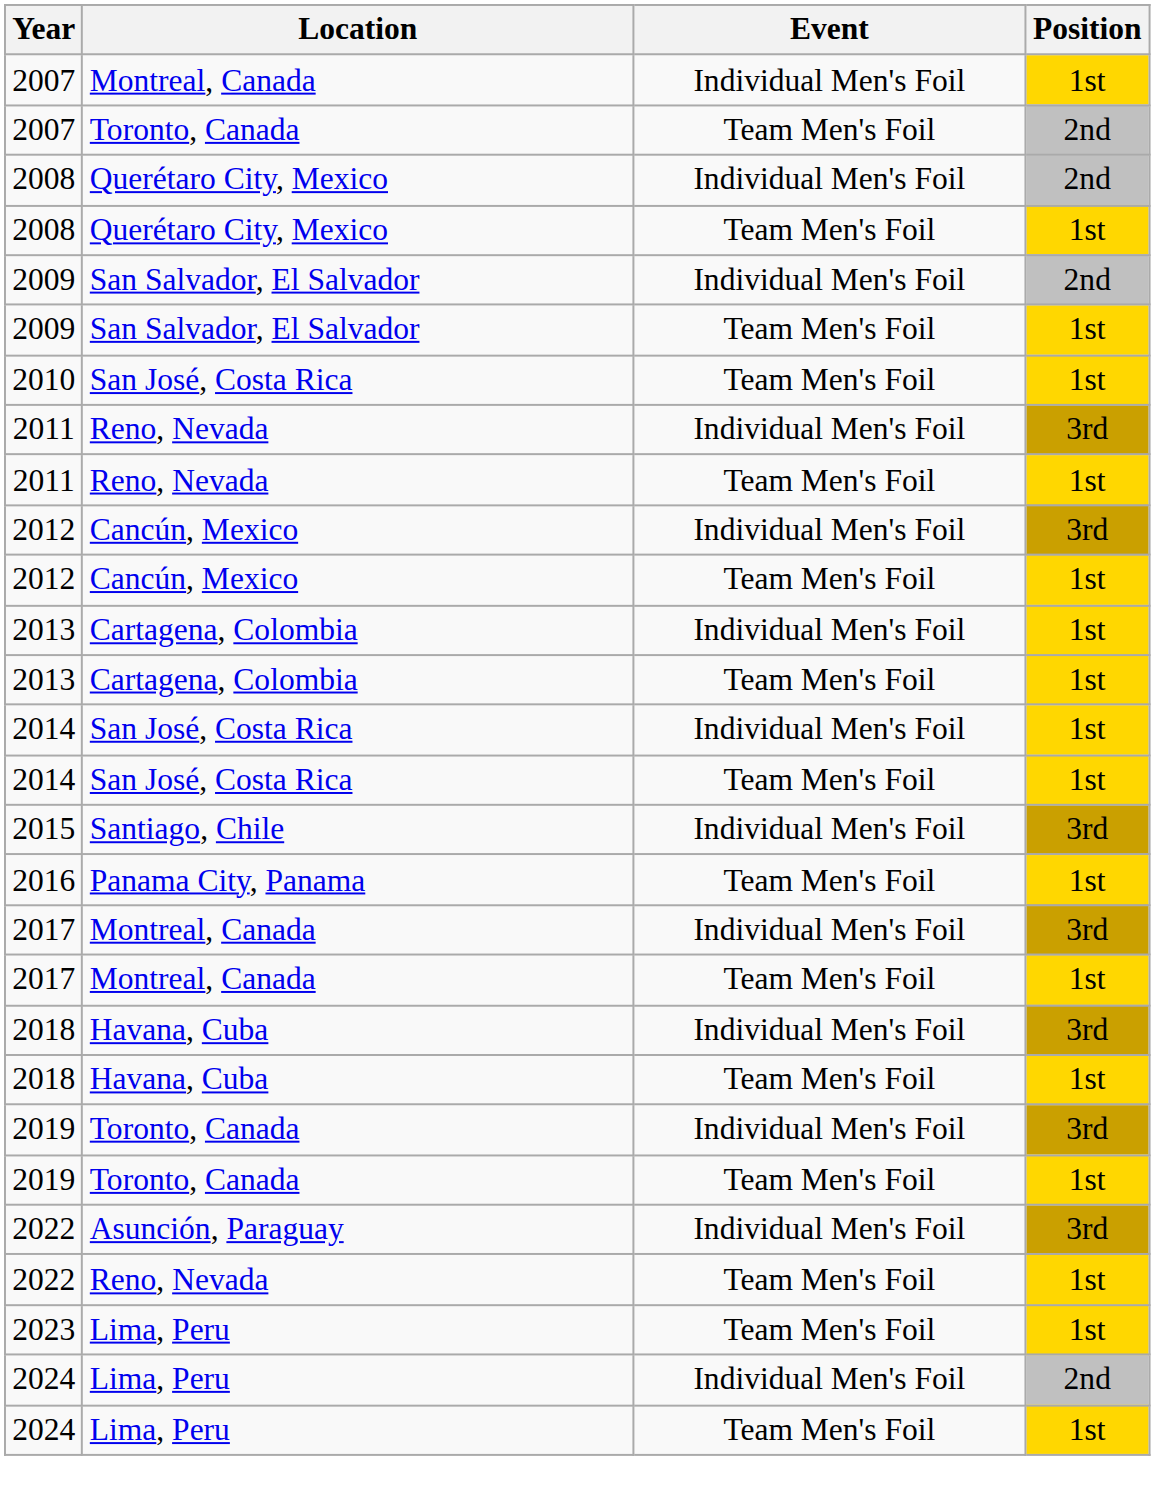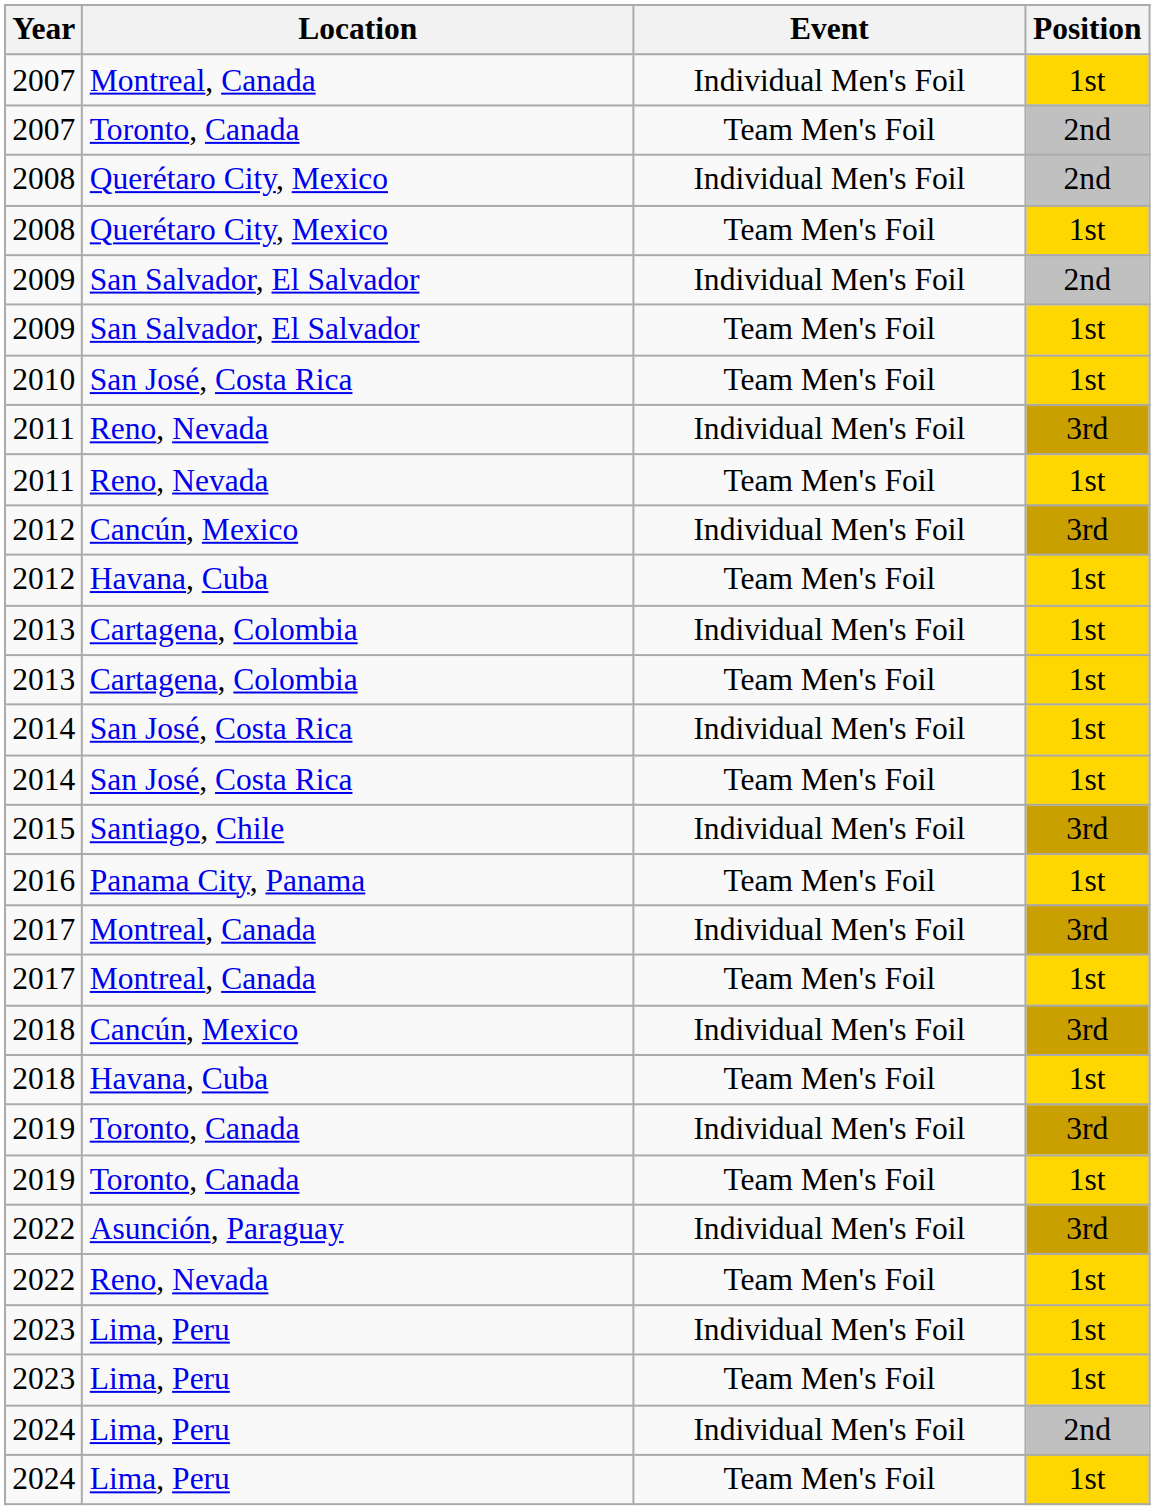 <table class="wikitable" style="text-align:center;">
 <tr>
 <th>Year</th>
 <th style="width:17em">Location</th>
 <th style="width:12em">Event</th>
 <th>Position</th>
 </tr>
 <tr>
 <td>2007</td>
 <td rowspan="1" align="left"> <a href='#'>Montreal</a>, <a href='#'>Canada</a></td>
 <td>Individual Men's Foil</td>
 <td bgcolor="gold">1st</td>
 </tr>
 <tr>
 <td>2007</td>
 <td rowspan="1" align="left"> <a href='#'>Toronto</a>, <a href='#'>Canada</a></td>
 <td>Team Men's Foil</td>
 <td bgcolor="silver">2nd</td>
 </tr>
 <tr>
 <td>2008</td>
 <td rowspan="1" align="left"> <a href='#'>Querétaro City</a>, <a href='#'>Mexico</a></td>
 <td>Individual Men's Foil</td>
 <td bgcolor="silver">2nd</td>
 </tr>
 <tr>
 <td>2008</td>
 <td rowspan="1" align="left"> <a href='#'>Querétaro City</a>, <a href='#'>Mexico</a></td>
 <td>Team Men's Foil</td>
 <td bgcolor="gold">1st</td>
 </tr>
 <tr>
 <td>2009</td>
 <td rowspan="1" align="left"> <a href='#'>San Salvador</a>, <a href='#'>El Salvador</a></td>
 <td>Individual Men's Foil</td>
 <td bgcolor="silver">2nd</td>
 </tr>
 <tr>
 <td>2009</td>
 <td rowspan="1" align="left"> <a href='#'>San Salvador</a>, <a href='#'>El Salvador</a></td>
 <td>Team Men's Foil</td>
 <td bgcolor="gold">1st</td>
 </tr>
 <tr>
 <td>2010</td>
 <td rowspan="1" align="left"> <a href='#'>San José</a>, <a href='#'>Costa Rica</a></td>
 <td>Team Men's Foil</td>
 <td bgcolor="gold">1st</td>
 </tr>
 <tr>
 <td>2011</td>
 <td rowspan="1" align="left"> <a href='#'>Reno</a>, <a href='#'>Nevada</a></td>
 <td>Individual Men's Foil</td>
 <td bgcolor="caramel">3rd</td>
 </tr>
 <tr>
 <td>2011</td>
 <td rowspan="1" align="left"> <a href='#'>Reno</a>, <a href='#'>Nevada</a></td>
 <td>Team Men's Foil</td>
 <td bgcolor="gold">1st</td>
 </tr>
 <tr>
 <td>2012</td>
 <td rowspan="1" align="left"> <a href='#'>Cancún</a>, <a href='#'>Mexico</a></td>
 <td>Individual Men's Foil</td>
 <td bgcolor="caramel">3rd</td>
 </tr>
 <tr>
 <td>2012</td>
-<td rowspan="1" align="left"> <a href='#'>Cancún</a>, <a href='#'>Mexico</a></td>
+<td rowspan="1" align="left"> <a href='#'>Havana</a>, <a href='#'>Cuba</a></td>
 <td>Team Men's Foil</td>
 <td bgcolor="gold">1st</td>
 </tr>
 <tr>
 <td>2013</td>
 <td rowspan="1" align="left"> <a href='#'>Cartagena</a>, <a href='#'>Colombia</a></td>
 <td>Individual Men's Foil</td>
 <td bgcolor="gold">1st</td>
 </tr>
 <tr>
 <td>2013</td>
 <td rowspan="1" align="left"> <a href='#'>Cartagena</a>, <a href='#'>Colombia</a></td>
 <td>Team Men's Foil</td>
 <td bgcolor="gold">1st</td>
 </tr>
 <tr>
 <td>2014</td>
 <td rowspan="1" align="left"> <a href='#'>San José</a>, <a href='#'>Costa Rica</a></td>
 <td>Individual Men's Foil</td>
 <td bgcolor="gold">1st</td>
 </tr>
 <tr>
 <td>2014</td>
 <td rowspan="1" align="left"> <a href='#'>San José</a>, <a href='#'>Costa Rica</a></td>
 <td>Team Men's Foil</td>
 <td bgcolor="gold">1st</td>
 </tr>
 <tr>
 <td>2015</td>
 <td rowspan="1" align="left"> <a href='#'>Santiago</a>, <a href='#'>Chile</a></td>
 <td>Individual Men's Foil</td>
 <td bgcolor="caramel">3rd</td>
 </tr>
 <tr>
 <td>2016</td>
 <td rowspan="1" align="left"> <a href='#'>Panama City</a>, <a href='#'>Panama</a></td>
 <td>Team Men's Foil</td>
 <td bgcolor="gold">1st</td>
 </tr>
 <tr>
 <td>2017</td>
 <td rowspan="1" align="left"> <a href='#'>Montreal</a>, <a href='#'>Canada</a></td>
 <td>Individual Men's Foil</td>
 <td bgcolor="caramel">3rd</td>
 </tr>
 <tr>
 <td>2017</td>
 <td rowspan="1" align="left"> <a href='#'>Montreal</a>, <a href='#'>Canada</a></td>
 <td>Team Men's Foil</td>
 <td bgcolor="gold">1st</td>
 </tr>
 <tr>
 <td>2018</td>
-<td rowspan="1" align="left"> <a href='#'>Havana</a>, <a href='#'>Cuba</a></td>
+<td rowspan="1" align="left"> <a href='#'>Cancún</a>, <a href='#'>Mexico</a></td>
 <td>Individual Men's Foil</td>
 <td bgcolor="caramel">3rd</td>
 </tr>
 <tr>
 <td>2018</td>
 <td rowspan="1" align="left"> <a href='#'>Havana</a>, <a href='#'>Cuba</a></td>
 <td>Team Men's Foil</td>
 <td bgcolor="gold">1st</td>
 </tr>
 <tr>
 <td>2019</td>
 <td rowspan="1" align="left"> <a href='#'>Toronto</a>, <a href='#'>Canada</a></td>
 <td>Individual Men's Foil</td>
 <td bgcolor="caramel">3rd</td>
 </tr>
 <tr>
 <td>2019</td>
 <td rowspan="1" align="left"> <a href='#'>Toronto</a>, <a href='#'>Canada</a></td>
 <td>Team Men's Foil</td>
 <td bgcolor="gold">1st</td>
 </tr>
 <tr>
 <td>2022</td>
 <td rowspan="1" align="left"> <a href='#'>Asunción</a>, <a href='#'>Paraguay</a></td>
 <td>Individual Men's Foil</td>
 <td bgcolor="caramel">3rd</td>
 </tr>
 <tr>
 <td>2022</td>
 <td rowspan="1" align="left"> <a href='#'>Reno</a>, <a href='#'>Nevada</a></td>
 <td>Team Men's Foil</td>
 <td bgcolor="gold">1st</td>
 </tr>
 <tr>
 <td>2023</td>
 <td rowspan="1" align="left"> <a href='#'>Lima</a>, <a href='#'>Peru</a></td>
+<td>Individual Men's Foil</td>
+<td bgcolor="gold">1st</td>
+</tr>
+<tr>
+<td>2023</td>
+<td rowspan="1" align="left"> <a href='#'>Lima</a>, <a href='#'>Peru</a></td>
 <td>Team Men's Foil</td>
 <td bgcolor="gold">1st</td>
 </tr>
 <tr>
 <td>2024</td>
 <td rowspan="1" align="left"> <a href='#'>Lima</a>, <a href='#'>Peru</a></td>
 <td>Individual Men's Foil</td>
 <td bgcolor="silver">2nd</td>
 </tr>
 <tr>
 <td>2024</td>
 <td rowspan="1" align="left"> <a href='#'>Lima</a>, <a href='#'>Peru</a></td>
 <td>Team Men's Foil</td>
 <td bgcolor="gold">1st</td>
 </tr>
 </table>
